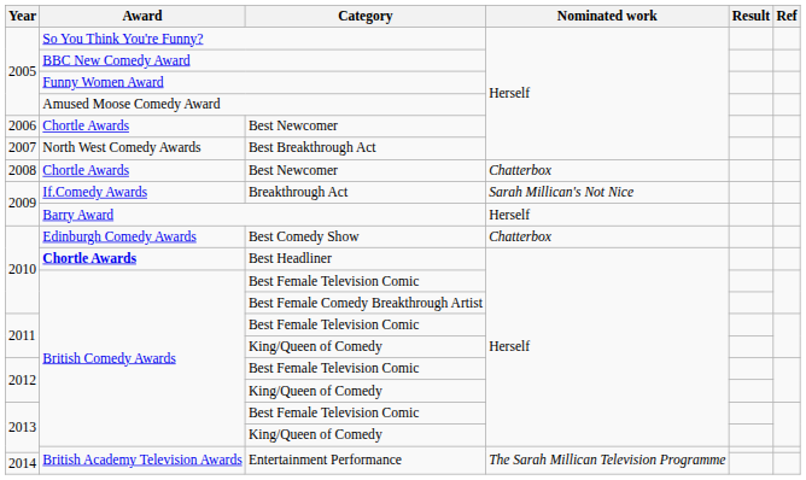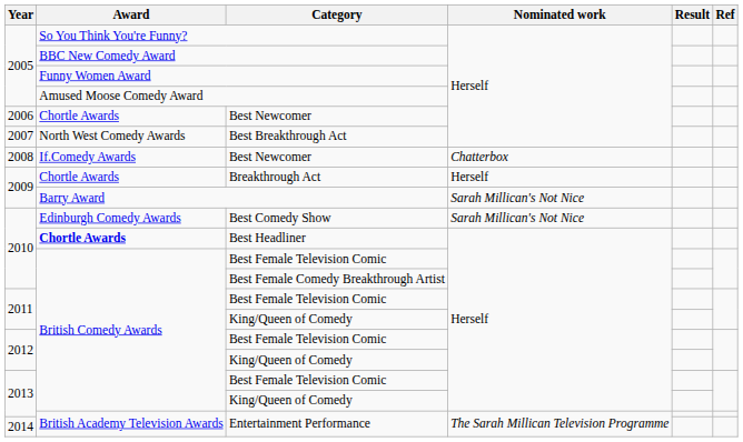 <table class="wikitable">
 <tr>
 <th>Year</th>
 <th>Award</th>
 <th>Category</th>
 <th>Nominated work</th>
 <th>Result</th>
 <th>Ref</th>
 </tr>
 <tr>
 <td rowspan="4">2005</td>
 <td colspan="2"><a href='#'>So You Think You're Funny?</a></td>
 <td rowspan="6">Herself</td>
 <td></td>
 <td></td>
 </tr>
 <tr>
 <td colspan="2"><a href='#'>BBC New Comedy Award</a></td>
 <td></td>
 <td></td>
 </tr>
 <tr>
 <td colspan="2"><a href='#'>Funny Women Award</a></td>
 <td></td>
 <td></td>
 </tr>
 <tr>
 <td colspan="2">Amused Moose Comedy Award</td>
 <td></td>
 <td></td>
 </tr>
 <tr>
 <td>2006</td>
 <td><a href='#'>Chortle Awards</a></td>
 <td>Best Newcomer</td>
 <td></td>
 <td></td>
 </tr>
 <tr>
 <td>2007</td>
 <td>North West Comedy Awards</td>
 <td>Best Breakthrough Act</td>
 <td></td>
 <td></td>
 </tr>
 <tr>
 <td>2008</td>
-<td><a href='#'>Chortle Awards</a></td>
+<td><a href='#'>If.Comedy Awards</a></td>
 <td>Best Newcomer</td>
 <td><em>Chatterbox</em></td>
 <td></td>
 <td></td>
 </tr>
 <tr>
 <td rowspan="2">2009</td>
-<td><a href='#'>If.Comedy Awards</a></td>
+<td><a href='#'>Chortle Awards</a></td>
 <td>Breakthrough Act</td>
-<td><em>Sarah Millican's Not Nice</em></td>
+<td>Herself</td>
 <td></td>
 <td></td>
 </tr>
 <tr>
 <td colspan="2"><a href='#'>Barry Award</a></td>
-<td>Herself</td>
+<td><em>Sarah Millican's Not Nice</em></td>
 <td></td>
 <td></td>
 </tr>
 <tr>
 <td rowspan="4">2010</td>
 <td><a href='#'>Edinburgh Comedy Awards</a></td>
 <td>Best Comedy Show</td>
-<td><em>Chatterbox</em></td>
+<td><em>Sarah Millican's Not Nice</em></td>
 <td></td>
 <td></td>
 </tr>
 <tr>
 <td><strong><a href='#'>Chortle Awards</a></strong></td>
 <td>Best Headliner</td>
 <td rowspan="9">Herself</td>
 <td></td>
 <td></td>
 </tr>
 <tr>
 <td rowspan="8"><a href='#'>British Comedy Awards</a></td>
 <td>Best Female Television Comic</td>
 <td></td>
 <td rowspan="2"></td>
 </tr>
 <tr>
 <td>Best Female Comedy Breakthrough Artist</td>
 <td></td>
 </tr>
 <tr>
 <td rowspan="2">2011</td>
 <td>Best Female Television Comic</td>
 <td></td>
 <td rowspan="2"></td>
 </tr>
 <tr>
 <td>King/Queen of Comedy</td>
 <td></td>
 </tr>
 <tr>
 <td rowspan="2">2012</td>
 <td>Best Female Television Comic</td>
 <td></td>
 <td rowspan="2"></td>
 </tr>
 <tr>
 <td>King/Queen of Comedy</td>
 <td></td>
 </tr>
 <tr>
 <td rowspan="3">2013</td>
 <td>Best Female Television Comic</td>
 <td></td>
 <td rowspan="2"></td>
 </tr>
 <tr>
 <td>King/Queen of Comedy</td>
 <td></td>
 </tr>
 <tr>
 <td rowspan="2"><a href='#'>British Academy Television Awards</a></td>
 <td rowspan="2">Entertainment Performance</td>
 <td rowspan="2"><em>The Sarah Millican Television Programme</em></td>
 <td></td>
 <td></td>
 </tr>
 <tr>
 <td>2014</td>
 <td></td>
 <td></td>
 </tr>
 </table>
